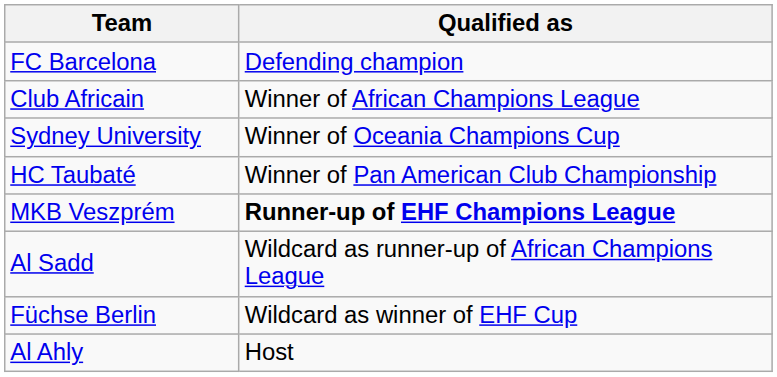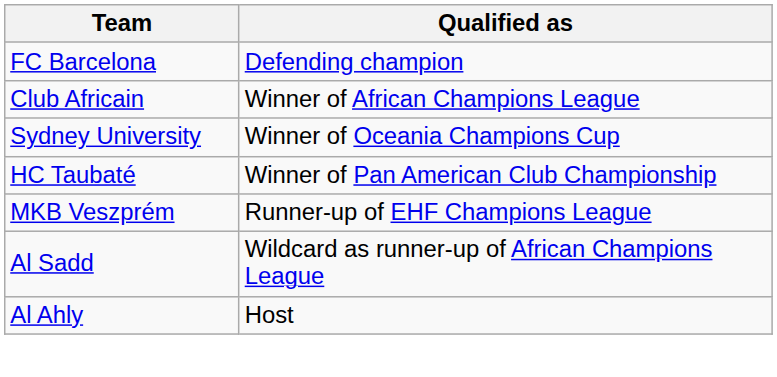 <table class="wikitable">
 <tr>
 <th width=150>Team</th>
 <th width=350>Qualified as</th>
 </tr>
 <tr>
 <td> <a href='#'>FC Barcelona</a></td>
 <td><a href='#'>Defending champion</a></td>
 </tr>
 <tr>
 <td> <a href='#'>Club Africain</a></td>
 <td>Winner of <a href='#'>African Champions League</a></td>
 </tr>
 <tr>
 <td> <a href='#'>Sydney University</a></td>
 <td>Winner of <a href='#'>Oceania Champions Cup</a></td>
 </tr>
 <tr>
 <td> <a href='#'>HC Taubaté</a></td>
 <td>Winner of <a href='#'>Pan American Club Championship</a></td>
 </tr>
 <tr>
 <td> <a href='#'>MKB Veszprém</a></td>
-<td><strong>Runner-up of <a href='#'>EHF Champions League</a></strong></td>
+<td>Runner-up of <a href='#'>EHF Champions League</a></td>
 </tr>
 <tr>
 <td> <a href='#'>Al Sadd</a></td>
 <td>Wildcard as runner-up of <a href='#'>African Champions League</a></td>
 </tr>
 <tr>
-<td> <a href='#'>Füchse Berlin</a></td>
-<td>Wildcard as winner of <a href='#'>EHF Cup</a></td>
-</tr>
-<tr>
 <td> <a href='#'>Al Ahly</a></td>
 <td>Host</td>
 </tr>
 </table>
